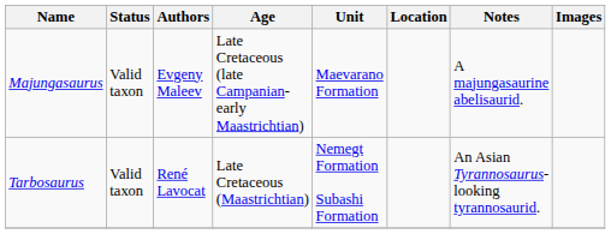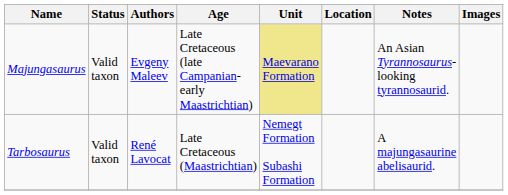 <table class="wikitable sortable" align="center" width="100%">
 <tr>
 <th>Name</th>
 <th>Status</th>
 <th>Authors</th>
 <th>Age</th>
 <th>Unit</th>
 <th>Location</th>
 <th class="unsortable">Notes</th>
 <th>Images</th>
 </tr>
 <tr>
 <td><em><a href='#'>Majungasaurus</a></em></td>
 <td>Valid taxon</td>
 <td><a href='#'>Evgeny Maleev</a></td>
 <td>Late Cretaceous (late <a href='#'>Campanian</a>-early <a href='#'>Maastrichtian</a>)</td>
-<td><a href='#'>Maevarano Formation</a></td>
+<td style="background: khaki;"><a href='#'>Maevarano Formation</a></td>
 <td></td>
-<td>A <a href='#'>majungasaurine</a> <a href='#'>abelisaurid</a>.</td>
+<td>An Asian <em><a href='#'>Tyrannosaurus</a></em>-looking  <a href='#'>tyrannosaurid</a>.</td>
 <td></td>
 </tr>
 <tr>
 <td><em><a href='#'>Tarbosaurus</a></em></td>
 <td>Valid taxon</td>
 <td><a href='#'>René Lavocat</a></td>
 <td>Late Cretaceous (<a href='#'>Maastrichtian</a>)</td>
 <td><a href='#'>Nemegt Formation</a> <br><br><a href='#'>Subashi Formation</a></td>
 <td> </td>
-<td>An Asian <em><a href='#'>Tyrannosaurus</a></em>-looking  <a href='#'>tyrannosaurid</a>.</td>
+<td>A <a href='#'>majungasaurine</a> <a href='#'>abelisaurid</a>.</td>
 <td></td>
 </tr>
 <tr>
 </tr>
 </table>
